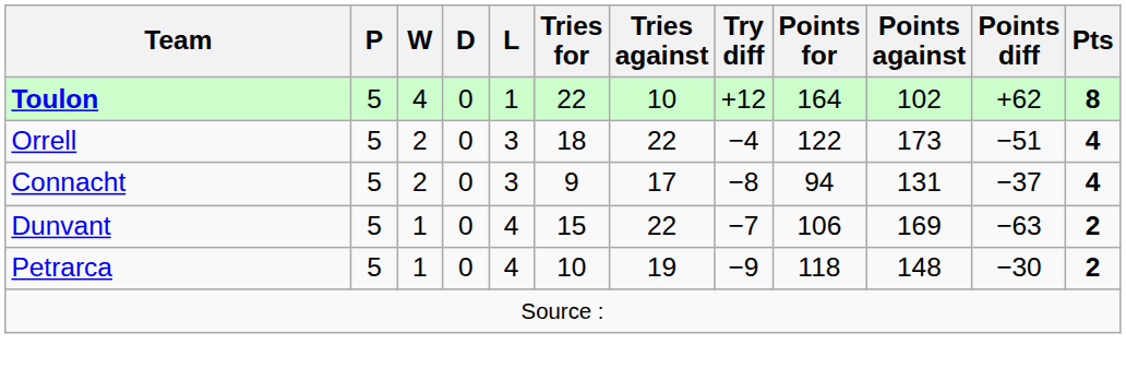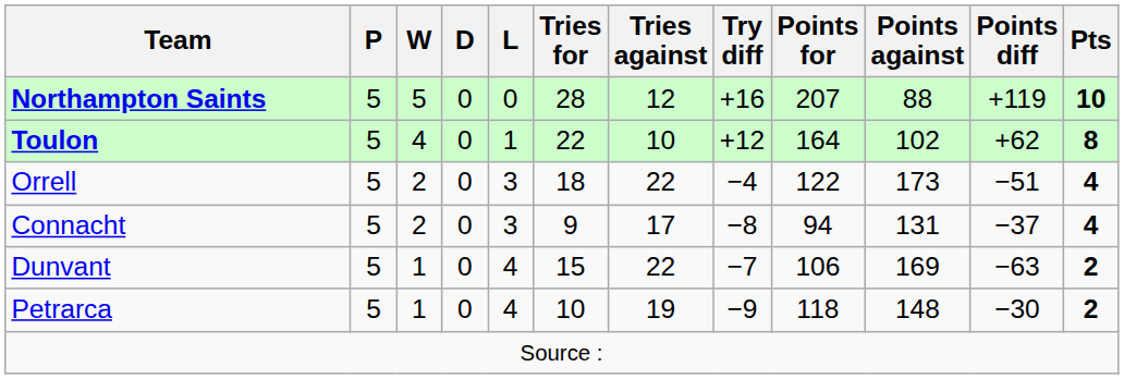 <table class="wikitable" style="text-align: center;">
 <tr>
 <th width="200">Team</th>
 <th width="20">P</th>
 <th width="20">W</th>
 <th width="20">D</th>
 <th width="20">L</th>
 <th width="20">Tries for</th>
 <th width="20">Tries against</th>
 <th width="20">Try diff</th>
 <th width="20">Points for</th>
 <th width="20">Points against</th>
 <th width="25">Points diff</th>
 <th width="20">Pts</th>
+</tr>
+<tr bgcolor="#ccffcc">
+<td align="left"> <strong><a href='#'>Northampton Saints</a></strong></td>
+<td>5</td>
+<td>5</td>
+<td>0</td>
+<td>0</td>
+<td>28</td>
+<td>12</td>
+<td>+16</td>
+<td>207</td>
+<td>88</td>
+<td>+119</td>
+<td><strong>10</strong></td>
 </tr>
 <tr bgcolor="#ccffcc">
 <td align="left"> <strong><a href='#'>Toulon</a></strong></td>
 <td>5</td>
 <td>4</td>
 <td>0</td>
 <td>1</td>
 <td>22</td>
 <td>10</td>
 <td>+12</td>
 <td>164</td>
 <td>102</td>
 <td>+62</td>
 <td><strong>8</strong></td>
 </tr>
 <tr>
 <td align="left"> <a href='#'>Orrell</a></td>
 <td>5</td>
 <td>2</td>
 <td>0</td>
 <td>3</td>
 <td>18</td>
 <td>22</td>
 <td>−4</td>
 <td>122</td>
 <td>173</td>
 <td>−51</td>
 <td><strong>4</strong></td>
 </tr>
 <tr>
 <td align="left"> <a href='#'>Connacht</a></td>
 <td>5</td>
 <td>2</td>
 <td>0</td>
 <td>3</td>
 <td>9</td>
 <td>17</td>
 <td>−8</td>
 <td>94</td>
 <td>131</td>
 <td>−37</td>
 <td><strong>4</strong></td>
 </tr>
 <tr>
 <td align="left"> <a href='#'>Dunvant</a></td>
 <td>5</td>
 <td>1</td>
 <td>0</td>
 <td>4</td>
 <td>15</td>
 <td>22</td>
 <td>−7</td>
 <td>106</td>
 <td>169</td>
 <td>−63</td>
 <td><strong>2</strong></td>
 </tr>
 <tr>
 <td align="left"> <a href='#'>Petrarca</a></td>
 <td>5</td>
 <td>1</td>
 <td>0</td>
 <td>4</td>
 <td>10</td>
 <td>19</td>
 <td>−9</td>
 <td>118</td>
 <td>148</td>
 <td>−30</td>
 <td><strong>2</strong></td>
 </tr>
 <tr |align=left|>
 <td colspan="12" style="border:0px"><small>Source :  </small></td>
 </tr>
 </table>
